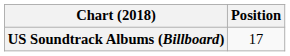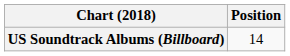 <table class="wikitable plainrowheaders" style="text-align:center">
 <tr>
 <th scope="col">Chart (2018)</th>
 <th scope="col">Position</th>
 </tr>
 <tr>
 <th scope="row">US Soundtrack Albums (<em>Billboard</em>)</th>
-<td>17</td>
+<td>14</td>
 </tr>
 </table>
